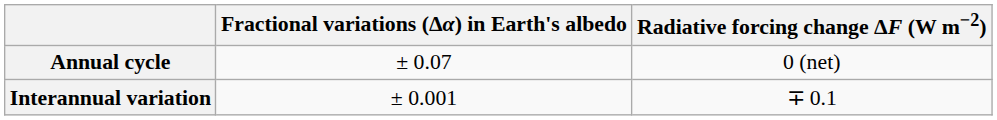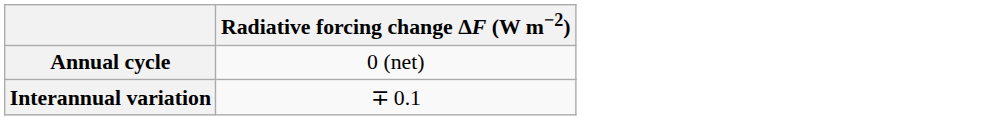 <table class="wikitable" style="float:right style="font-size:95%">
 <tr>
 <th></th>
-<th>Fractional variations (Δ<em>α</em>) in Earth's albedo</th>
 <th>Radiative forcing change Δ<em>F</em> (W m<sup>−2</sup>)</th>
 </tr>
 <tr>
 <th>Annual cycle</th>
-<td align=center>± 0.07</td>
 <td align=center>0 (net)</td>
 </tr>
 <tr>
 <th>Interannual variation</th>
-<td align=center>± 0.001</td>
 <td align=center>∓ 0.1</td>
 </tr>
 </table>
